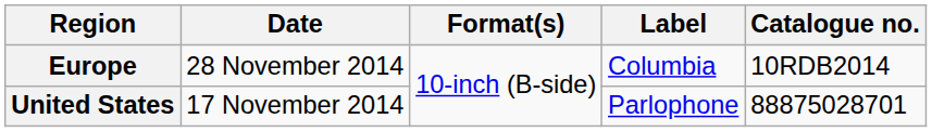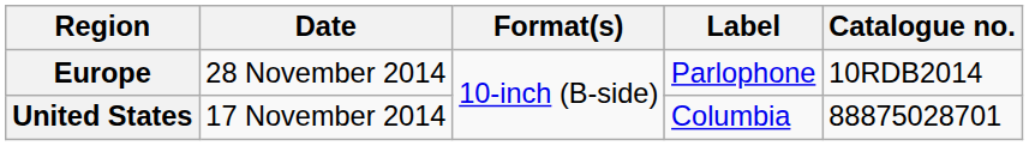 <table class="wikitable plainrowheaders">
 <tr>
 <th scope="col">Region</th>
 <th scope="col">Date</th>
 <th scope="col">Format(s)</th>
 <th scope="col">Label</th>
 <th scope="col">Catalogue no.</th>
 </tr>
 <tr>
 <th scope="row">Europe</th>
 <td>28 November 2014</td>
 <td rowspan="2"><a href='#'>10-inch</a> (B-side)</td>
-<td><a href='#'>Columbia</a></td>
+<td><a href='#'>Parlophone</a></td>
 <td>10RDB2014</td>
 </tr>
 <tr>
 <th scope="row">United States</th>
 <td>17 November 2014</td>
-<td><a href='#'>Parlophone</a></td>
+<td><a href='#'>Columbia</a></td>
 <td>88875028701</td>
 </tr>
 </table>
